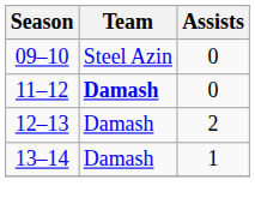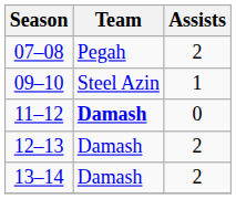 <table class="wikitable" style="text-align: center;">
 <tr>
 <th>Season</th>
 <th>Team</th>
 <th>Assists</th>
 </tr>
 <tr>
+<td><a href='#'>07–08</a></td>
+<td align="left"><a href='#'>Pegah</a></td>
+<td>2</td>
+</tr>
+<tr>
 <td><a href='#'>09–10</a></td>
 <td align="left"><a href='#'>Steel Azin</a></td>
-<td>0</td>
+<td>1</td>
 </tr>
 <tr>
 <td><a href='#'>11–12</a></td>
 <td align="left"><strong><a href='#'>Damash</a></strong></td>
 <td>0</td>
 </tr>
 <tr>
 <td><a href='#'>12–13</a></td>
 <td align="left"><a href='#'>Damash</a></td>
 <td>2</td>
 </tr>
 <tr>
 <td><a href='#'>13–14</a></td>
 <td align="left"><a href='#'>Damash</a></td>
-<td>1</td>
+<td>2</td>
 </tr>
 <tr>
 </tr>
 </table>
